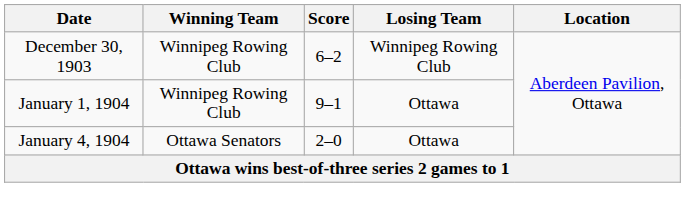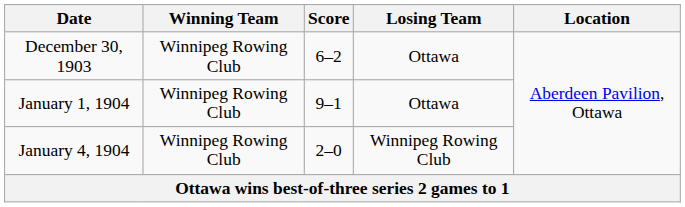 <table class="wikitable" style="text-align:center">
 <tr>
 <th width="120">Date</th>
 <th width="140">Winning Team</th>
 <th width="5">Score</th>
 <th width="140">Losing Team</th>
 <th width="145">Location</th>
 </tr>
 <tr>
 <td>December 30, 1903</td>
 <td>Winnipeg Rowing Club</td>
 <td>6–2</td>
-<td>Winnipeg Rowing Club</td>
+<td>Ottawa</td>
 <td rowspan="3"><a href='#'>Aberdeen Pavilion</a>, Ottawa</td>
 </tr>
 <tr>
 <td>January 1, 1904</td>
 <td>Winnipeg Rowing Club</td>
 <td>9–1</td>
 <td>Ottawa</td>
 </tr>
 <tr>
 <td>January 4, 1904</td>
-<td>Ottawa Senators</td>
+<td>Winnipeg Rowing Club</td>
 <td>2–0</td>
-<td>Ottawa</td>
+<td>Winnipeg Rowing Club</td>
 </tr>
 <tr>
 <th colspan="5">Ottawa wins best-of-three series 2 games to 1</th>
 </tr>
 </table>
